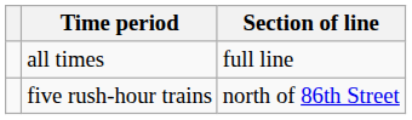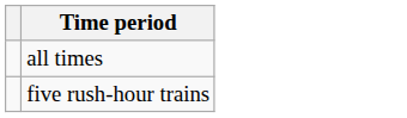 <table class="wikitable">
 <tr>
 <th> </th>
 <th>Time period</th>
-<th>Section of line</th>
 </tr>
 <tr>
 <td></td>
 <td>all times</td>
-<td>full line</td>
 </tr>
 <tr>
 <td></td>
 <td>five rush-hour trains</td>
-<td>north of <a href='#'>86th Street</a></td>
 </tr>
 </table>
